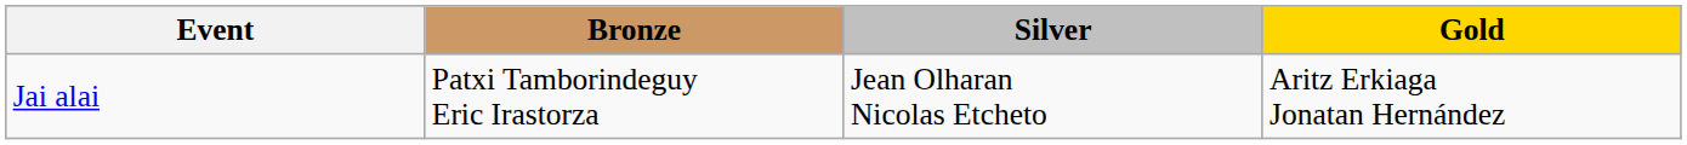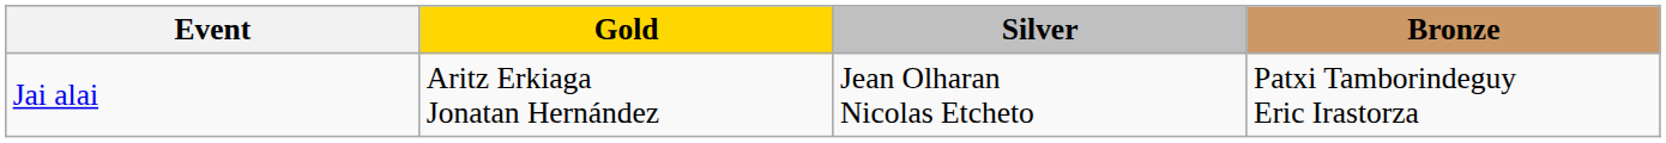 <table class="wikitable" style="max-width: 23cm; width: 100%">
 <tr>
 <th scope="col">Event</th>
+<th scope="col" style="background-color:gold; width:25%">Gold</th>
+<th scope="col" style="background-color:silver; width:25%; width:25%">Silver</th>
 <th scope="col" style="background-color:#cc9966; width:25%">Bronze</th>
-<th scope="col" style="background-color:silver; width:25%; width:25%">Silver</th>
-<th scope="col" style="background-color:gold; width:25%">Gold</th>
 </tr>
 <tr>
 <td><a href='#'>Jai alai</a></td>
+<td> Aritz Erkiaga<br>Jonatan Hernández</td>
+<td> Jean Olharan<br>Nicolas Etcheto</td>
 <td> Patxi Tamborindeguy<br>Eric Irastorza</td>
-<td> Jean Olharan<br>Nicolas Etcheto</td>
-<td> Aritz Erkiaga<br>Jonatan Hernández</td>
 </tr>
 </table>
